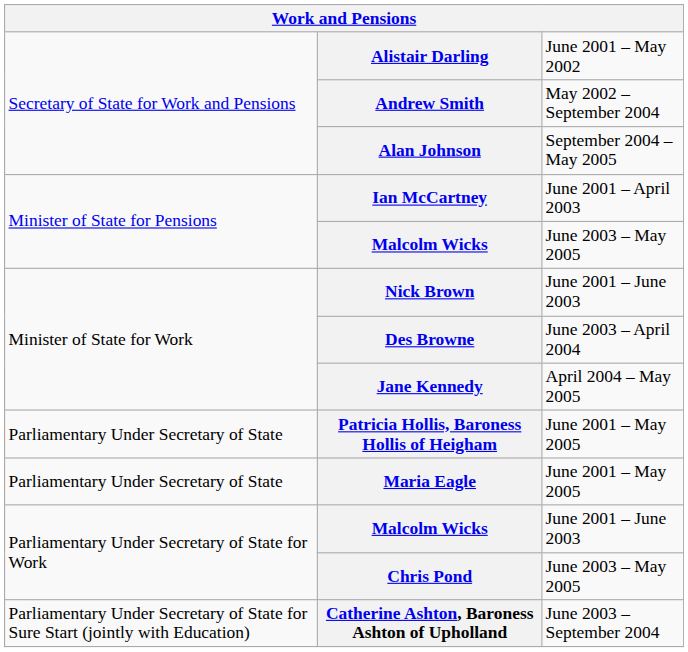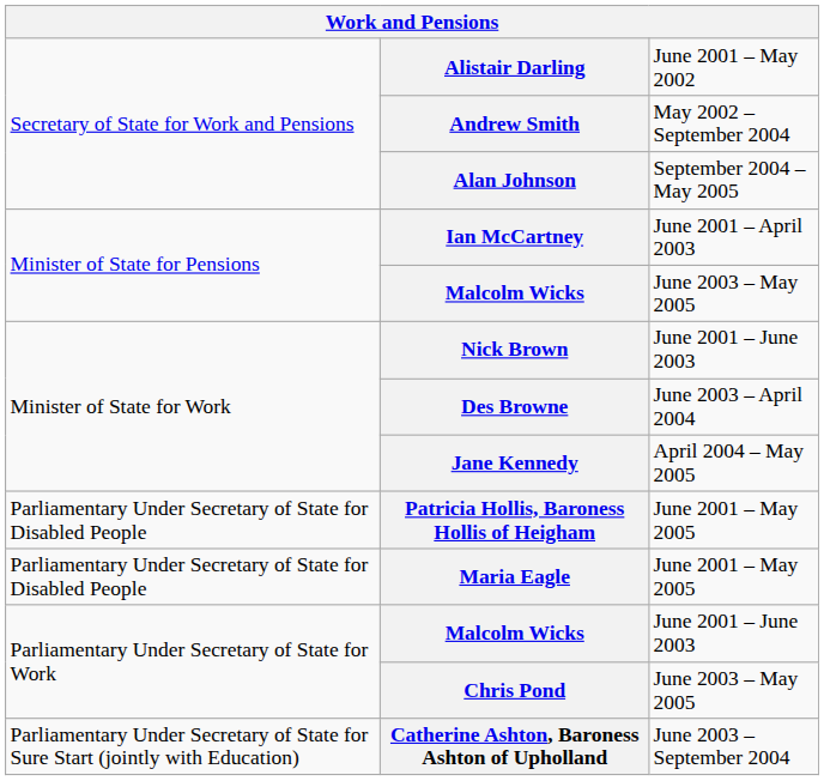 <table class="wikitable plainrowheaders" width=100% style="max-width:55em;">
 <tr>
 <th colspan=4><a href='#'>Work and Pensions</a></th>
 </tr>
 <tr>
 <td rowspan="3"><a href='#'>Secretary of State for Work and Pensions</a></td>
 <th scope="row" style="font-weight:bold;"><a href='#'>Alistair Darling</a></th>
 <td>June 2001 – May 2002</td>
 </tr>
 <tr>
 <th scope="row" style="font-weight:bold;"><a href='#'>Andrew Smith</a></th>
 <td>May 2002 – September 2004</td>
 </tr>
 <tr>
 <th scope="row" style="font-weight:bold;"><a href='#'>Alan Johnson</a></th>
 <td>September 2004 – May 2005</td>
 </tr>
 <tr>
 <td rowspan="2"><a href='#'>Minister of State for Pensions</a></td>
 <th scope="row"><a href='#'>Ian McCartney</a></th>
 <td>June 2001 – April 2003</td>
 </tr>
 <tr>
 <th scope="row"><a href='#'>Malcolm Wicks</a></th>
 <td>June 2003 – May 2005</td>
 </tr>
 <tr>
 <td rowspan="3">Minister of State for Work</td>
 <th scope="row"><a href='#'>Nick Brown</a></th>
 <td>June 2001 – June 2003</td>
 </tr>
 <tr>
 <th scope="row"><a href='#'>Des Browne</a></th>
 <td>June 2003 – April 2004</td>
 </tr>
 <tr>
 <th scope="row"><a href='#'>Jane Kennedy</a></th>
 <td>April 2004 – May 2005</td>
 </tr>
 <tr>
-<td>Parliamentary Under Secretary of State</td>
+<td>Parliamentary Under Secretary of State for Disabled People</td>
 <th scope="row"><a href='#'>Patricia Hollis, Baroness Hollis of Heigham</a></th>
 <td>June 2001 – May 2005</td>
 </tr>
 <tr>
-<td>Parliamentary Under Secretary of State</td>
+<td>Parliamentary Under Secretary of State for Disabled People</td>
 <th scope="row"><a href='#'>Maria Eagle</a></th>
 <td>June 2001 – May 2005</td>
 </tr>
 <tr>
 <td rowspan="2">Parliamentary Under Secretary of State for Work</td>
 <th scope="row"><a href='#'>Malcolm Wicks</a></th>
 <td>June 2001 – June 2003</td>
 </tr>
 <tr>
 <th scope="row"><a href='#'>Chris Pond</a></th>
 <td>June 2003 – May 2005</td>
 </tr>
 <tr>
 <td>Parliamentary Under Secretary of State for Sure Start (jointly with Education)</td>
 <th scope="row"><a href='#'>Catherine Ashton</a>, Baroness Ashton of Upholland</th>
 <td>June 2003 – September 2004</td>
 </tr>
 </table>
